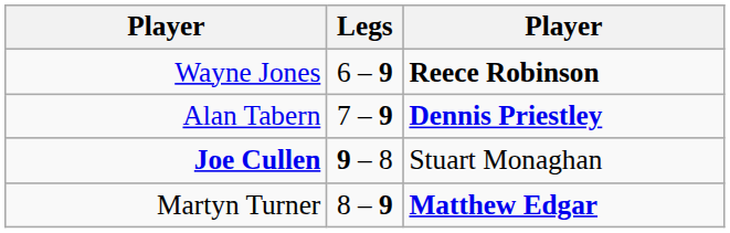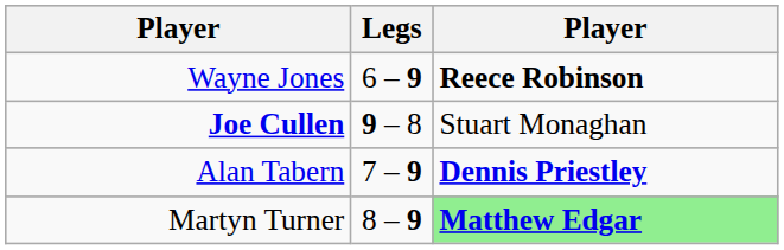 <table class=wikitable style="text-align:center">
 <tr>
 <th width=177>Player</th>
 <th width=36>Legs</th>
 <th width=177>Player</th>
 </tr>
 <tr align=left>
 <td align=right><a href='#'>Wayne Jones</a> </td>
 <td align=center>6 – <strong>9</strong></td>
 <td> <strong>Reece Robinson</strong></td>
 </tr>
 <tr align=left>
+<td align=right><strong><a href='#'>Joe Cullen</a></strong> </td>
+<td align=center><strong>9</strong> – 8</td>
+<td> Stuart Monaghan</td>
+</tr>
+<tr align=left>
 <td align=right><a href='#'>Alan Tabern</a> </td>
 <td align=center>7 – <strong>9</strong></td>
 <td> <strong><a href='#'>Dennis Priestley</a></strong></td>
 </tr>
 <tr align=left>
-<td align=right><strong><a href='#'>Joe Cullen</a></strong> </td>
-<td align=center><strong>9</strong> – 8</td>
-<td> Stuart Monaghan</td>
-</tr>
-<tr align=left>
 <td align=right>Martyn Turner </td>
 <td align=center>8 – <strong>9</strong></td>
-<td> <strong><a href='#'>Matthew Edgar</a></strong></td>
+<td style="background: lightgreen;"> <strong><a href='#'>Matthew Edgar</a></strong></td>
 </tr>
 </table>
